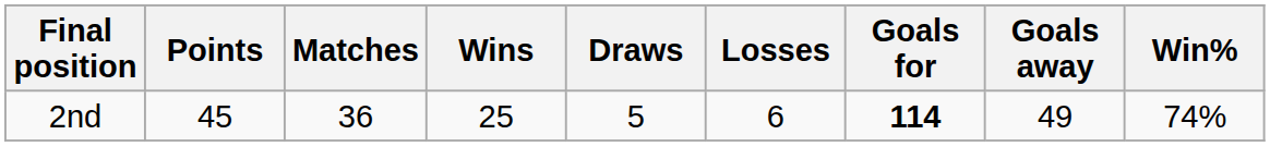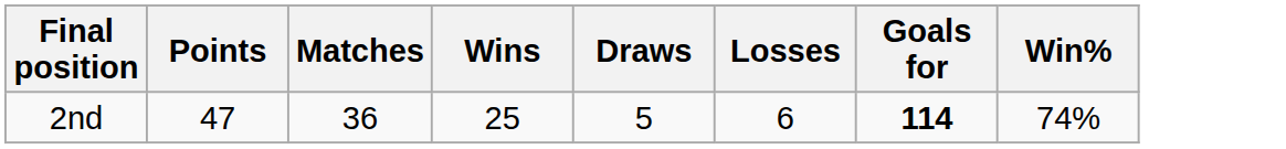 <table class="wikitable" style="font-size: 95%; text-align: center;">
 <tr>
 <th width=60>Final position</th>
 <th width=60>Points</th>
 <th width=60>Matches</th>
 <th width=60>Wins</th>
 <th width=60>Draws</th>
 <th width=60>Losses</th>
 <th width=60>Goals for</th>
-<th width=60>Goals away</th>
 <th width=60>Win%</th>
 </tr>
 <tr>
 <td>2nd</td>
-<td>45</td>
+<td>47</td>
 <td>36</td>
 <td>25</td>
 <td>5</td>
 <td>6</td>
 <td><strong>114</strong></td>
-<td>49</td>
 <td>74%</td>
 </tr>
 </table>
